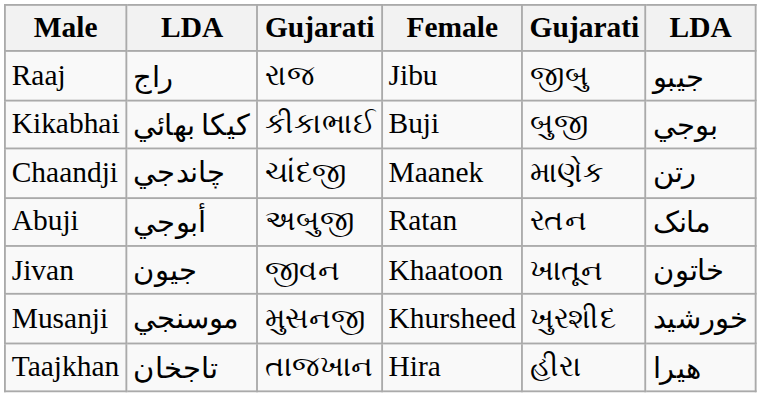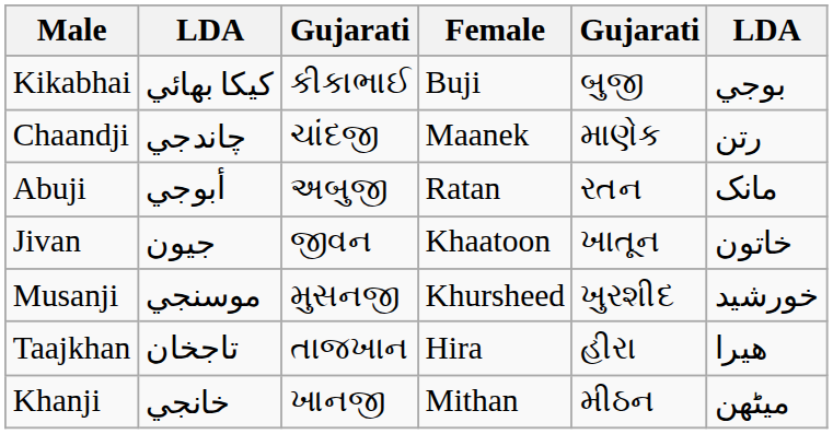 <table class="wikitable">
 <tr>
 <th>Male</th>
 <th>LDA</th>
 <th>Gujarati</th>
 <th>Female</th>
 <th>Gujarati</th>
 <th>LDA</th>
-</tr>
-<tr>
-<td>Raaj</td>
-<td>راج</td>
-<td>રાજ</td>
-<td>Jibu</td>
-<td>જીબુ</td>
-<td>جیبو</td>
 </tr>
 <tr>
 <td>Kikabhai</td>
 <td>کیکا بھائي</td>
 <td>કીકાભાઈ</td>
 <td>Buji</td>
 <td>બુજી</td>
 <td>بوجي</td>
 </tr>
 <tr>
 <td>Chaandji</td>
 <td>چاندجي</td>
 <td>ચાંદજી</td>
 <td>Maanek</td>
 <td>માણેક</td>
 <td>رتن</td>
 </tr>
 <tr>
 <td>Abuji</td>
 <td>أبوجي</td>
 <td>અબુજી</td>
 <td>Ratan</td>
 <td>રતન</td>
 <td>مانک</td>
 </tr>
 <tr>
 <td>Jivan</td>
 <td>جیون</td>
 <td>જીવન</td>
 <td>Khaatoon</td>
 <td>ખાતૂન</td>
 <td>خاتون</td>
 </tr>
 <tr>
 <td>Musanji</td>
 <td>موسنجي</td>
 <td>મુસનજી</td>
 <td>Khursheed</td>
 <td>ખુરશીદ</td>
 <td>خورشید</td>
 </tr>
 <tr>
 <td>Taajkhan</td>
 <td>تاجخان</td>
 <td>તાજખાન</td>
 <td>Hira</td>
 <td>હીરા</td>
 <td>ھیرا</td>
 </tr>
+<tr>
+<td>Khanji</td>
+<td>خانجي</td>
+<td>ખાનજી</td>
+<td>Mithan</td>
+<td>મીઠન</td>
+<td>میٹھن</td>
+</tr>
 </table>
